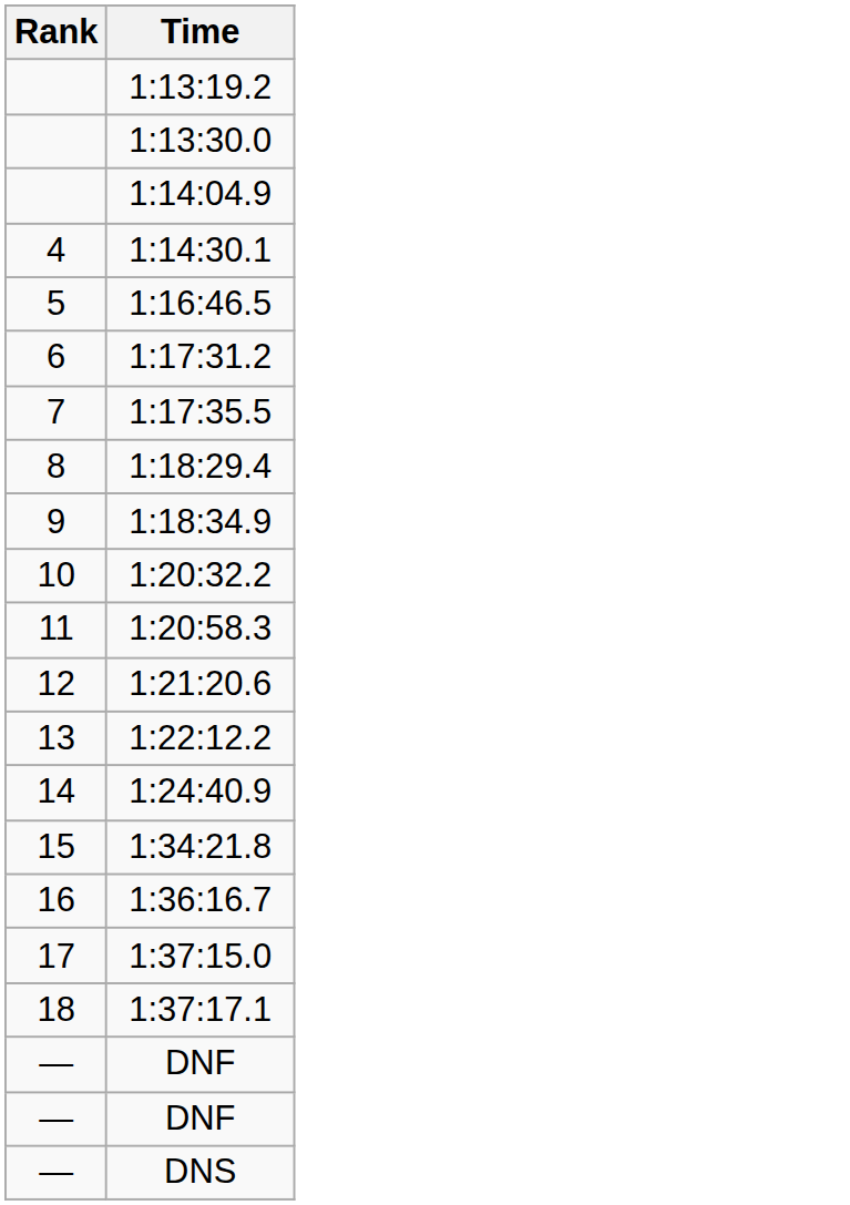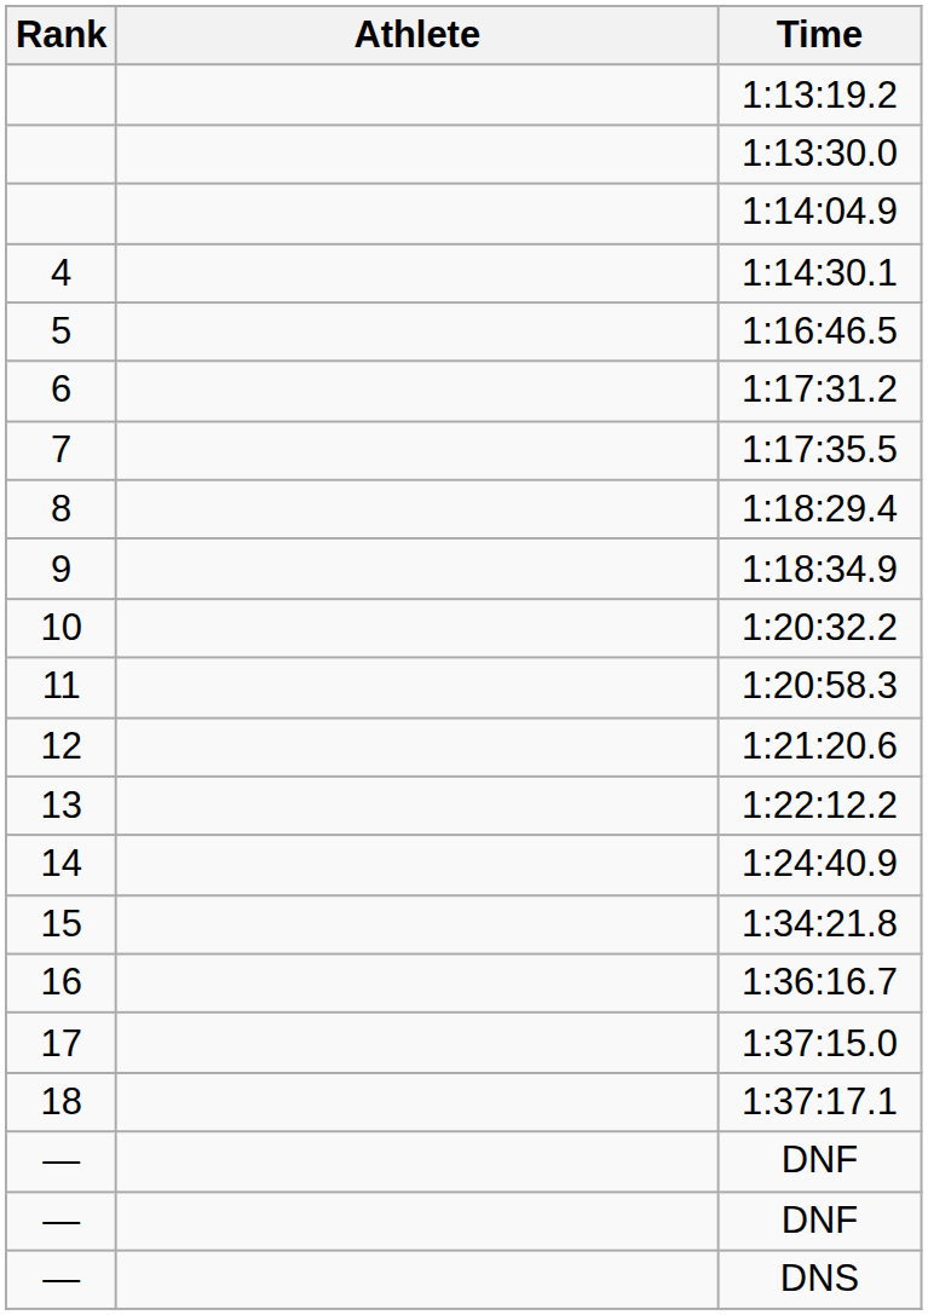 <table class=wikitable style="text-align:center">
 <tr>
 <th width=40>Rank</th>
+<th width=250>Athlete</th>
 <th width=80>Time</th>
 </tr>
 <tr>
 <td></td>
+<td align=left></td>
 <td>1:13:19.2</td>
 </tr>
 <tr>
 <td></td>
+<td align=left></td>
 <td>1:13:30.0</td>
 </tr>
 <tr>
 <td></td>
+<td align=left></td>
 <td>1:14:04.9</td>
 </tr>
 <tr>
 <td>4</td>
+<td align=left></td>
 <td>1:14:30.1</td>
 </tr>
 <tr>
 <td>5</td>
+<td align=left></td>
 <td>1:16:46.5</td>
 </tr>
 <tr>
 <td>6</td>
+<td align=left></td>
 <td>1:17:31.2</td>
 </tr>
 <tr>
 <td>7</td>
+<td align=left></td>
 <td>1:17:35.5</td>
 </tr>
 <tr>
 <td>8</td>
+<td align=left></td>
 <td>1:18:29.4</td>
 </tr>
 <tr>
 <td>9</td>
+<td align=left></td>
 <td>1:18:34.9</td>
 </tr>
 <tr>
 <td>10</td>
+<td align=left></td>
 <td>1:20:32.2</td>
 </tr>
 <tr>
 <td>11</td>
+<td align=left></td>
 <td>1:20:58.3</td>
 </tr>
 <tr>
 <td>12</td>
+<td align=left></td>
 <td>1:21:20.6</td>
 </tr>
 <tr>
 <td>13</td>
+<td align=left></td>
 <td>1:22:12.2</td>
 </tr>
 <tr>
 <td>14</td>
+<td align=left></td>
 <td>1:24:40.9</td>
 </tr>
 <tr>
 <td>15</td>
+<td align=left></td>
 <td>1:34:21.8</td>
 </tr>
 <tr>
 <td>16</td>
+<td align=left></td>
 <td>1:36:16.7</td>
 </tr>
 <tr>
 <td>17</td>
+<td align=left></td>
 <td>1:37:15.0</td>
 </tr>
 <tr>
 <td>18</td>
+<td align=left></td>
 <td>1:37:17.1</td>
 </tr>
 <tr>
 <td>—</td>
+<td align=left></td>
 <td>DNF</td>
 </tr>
 <tr>
 <td>—</td>
+<td align=left></td>
 <td>DNF</td>
 </tr>
 <tr>
 <td>—</td>
+<td align=left></td>
 <td>DNS</td>
 </tr>
 </table>
